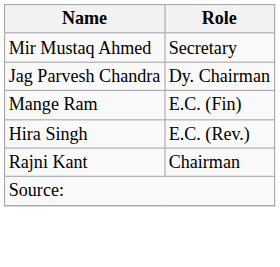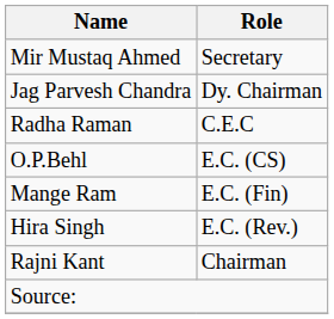 <table class="wikitable sortable">
 <tr>
 <th>Name</th>
 <th>Role</th>
 </tr>
 <tr>
 <td>Mir Mustaq Ahmed</td>
 <td>Secretary</td>
 </tr>
 <tr>
 <td>Jag Parvesh  Chandra</td>
 <td>Dy. Chairman</td>
+</tr>
+<tr>
+<td>Radha Raman</td>
+<td>C.E.C</td>
+</tr>
+<tr>
+<td>O.P.Behl</td>
+<td>E.C. (CS)</td>
 </tr>
 <tr>
 <td>Mange Ram</td>
 <td>E.C. (Fin)</td>
 </tr>
 <tr>
 <td>Hira Singh</td>
 <td>E.C. (Rev.)</td>
 </tr>
 <tr>
 <td>Rajni  Kant</td>
 <td>Chairman</td>
 </tr>
 <tr class="sortbottom">
 <td colspan=2>Source:</td>
 </tr>
 <tr>
 </tr>
 </table>
